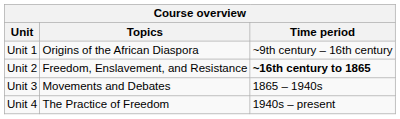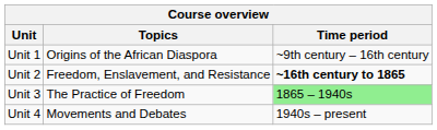 <table class="wikitable">
 <tr>
 <th colspan="4">Course overview</th>
 </tr>
 <tr>
 <th>Unit</th>
 <th>Topics</th>
 <th>Time period</th>
 </tr>
 <tr>
 <td>Unit 1</td>
 <td>Origins of the African Diaspora</td>
 <td>~9th century – 16th century</td>
 </tr>
 <tr>
 <td>Unit 2</td>
 <td>Freedom, Enslavement, and Resistance</td>
 <td><strong>~16th century to 1865</strong></td>
 </tr>
 <tr>
 <td>Unit 3</td>
-<td>Movements and Debates</td>
-<td>1865 – 1940s</td>
+<td>The Practice of Freedom</td>
+<td style="background: lightgreen;">1865 – 1940s</td>
 </tr>
 <tr>
 <td>Unit 4</td>
-<td>The Practice of Freedom</td>
+<td>Movements and Debates</td>
 <td>1940s – present</td>
 </tr>
 </table>
